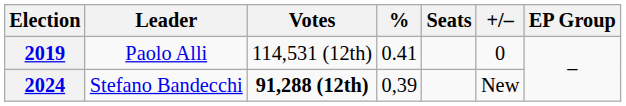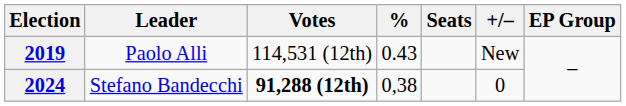 <table class="wikitable" style="text-align:center">
 <tr>
 <th>Election</th>
 <th>Leader</th>
 <th>Votes</th>
 <th>%</th>
 <th>Seats</th>
 <th>+/–</th>
 <th>EP Group</th>
 </tr>
 <tr>
 <th><a href='#'>2019</a></th>
 <td><a href='#'>Paolo Alli</a></td>
 <td>114,531 (12th)</td>
-<td>0.41</td>
+<td>0.43</td>
 <td></td>
-<td> 0</td>
+<td>New</td>
 <td rowspan="2">–</td>
 </tr>
 <tr>
 <th><a href='#'>2024</a></th>
 <td><a href='#'>Stefano Bandecchi</a></td>
 <td><strong>91,288 (12th)</strong></td>
-<td>0,39</td>
+<td>0,38</td>
 <td></td>
-<td>New</td>
+<td> 0</td>
 </tr>
 </table>
